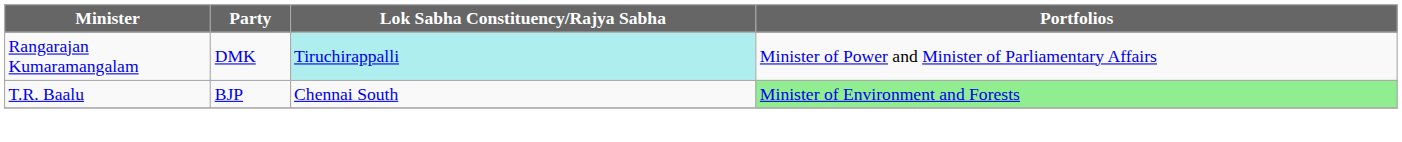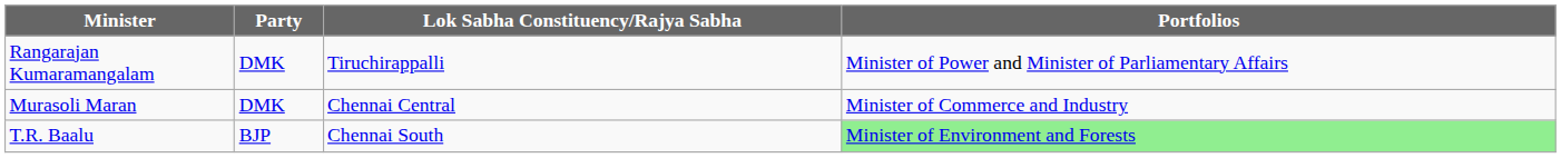 <table class="wikitable" width="80%" style="font-size: x-big;">
 <tr>
 <th style="background-color:#666666; color:white; width:180px">Minister</th>
 <th style="background-color:#666666; color:white">Party</th>
 <th style="background-color:#666666; color:white">Lok Sabha Constituency/Rajya Sabha</th>
 <th style="background-color:#666666; color:white">Portfolios</th>
 </tr>
 <tr -->
 <td><a href='#'>Rangarajan Kumaramangalam</a></td>
 <td><a href='#'>DMK</a></td>
-<td style="background: paleturquoise;"><a href='#'>Tiruchirappalli</a></td>
+<td><a href='#'>Tiruchirappalli</a></td>
 <td><a href='#'>Minister of Power</a> and <a href='#'>Minister of Parliamentary Affairs</a></td>
+</tr>
+<tr -->
+<td><a href='#'>Murasoli Maran</a></td>
+<td><a href='#'>DMK</a></td>
+<td><a href='#'>Chennai Central</a></td>
+<td><a href='#'>Minister of Commerce and Industry</a></td>
 </tr>
 <tr -->
 <td><a href='#'>T.R. Baalu</a></td>
 <td><a href='#'>BJP</a></td>
 <td><a href='#'>Chennai South</a></td>
 <td style="background: lightgreen;"><a href='#'>Minister of Environment and Forests</a></td>
 </tr>
 <tr -->
 </tr>
 </table>
